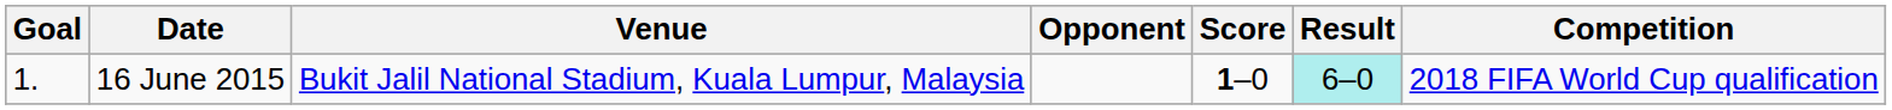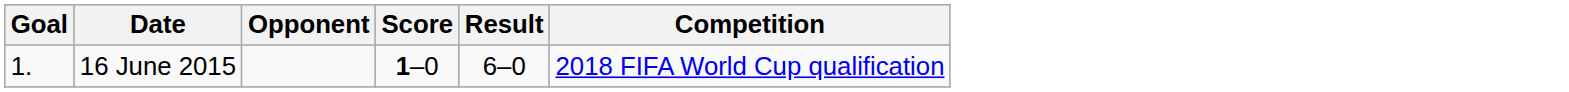 <table class="wikitable plainrowheaders sortable">
 <tr>
 <th>Goal</th>
 <th>Date</th>
-<th>Venue</th>
 <th>Opponent</th>
 <th>Score</th>
 <th>Result</th>
 <th>Competition</th>
 </tr>
 <tr>
 <td>1.</td>
 <td>16 June 2015</td>
-<td><a href='#'>Bukit Jalil National Stadium</a>, <a href='#'>Kuala Lumpur</a>, <a href='#'>Malaysia</a></td>
 <td></td>
 <td align=center><strong>1</strong>–0</td>
-<td align=center style="background: paleturquoise;">6–0</td>
+<td align=center>6–0</td>
 <td><a href='#'>2018 FIFA World Cup qualification</a></td>
 </tr>
 </table>
